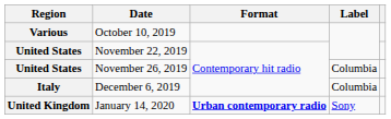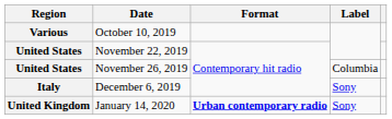 <table class="wikitable plainrowheaders">
 <tr>
 <th scope="col">Region</th>
 <th scope="col">Date</th>
 <th scope="col">Format</th>
 <th scope="col">Label</th>
 <th scope="col"></th>
 </tr>
 <tr>
 <th scope="row">Various</th>
 <td>October 10, 2019</td>
 <td></td>
 <td rowspan="2"></td>
 <td></td>
 </tr>
 <tr>
 <th scope="row">United States</th>
 <td>November 22, 2019</td>
 <td rowspan="3"><a href='#'>Contemporary hit radio</a></td>
 <td></td>
 </tr>
 <tr>
 <th scope="row">United States</th>
 <td>November 26, 2019</td>
 <td>Columbia</td>
 <td></td>
 </tr>
 <tr>
 <th scope="row">Italy</th>
 <td>December 6, 2019</td>
-<td>Columbia</td>
+<td><a href='#'>Sony</a></td>
 <td></td>
 </tr>
 <tr>
 <th scope="row">United Kingdom</th>
 <td>January 14, 2020</td>
 <td><strong><a href='#'> Urban contemporary radio</a></strong></td>
 <td><a href='#'>Sony</a></td>
 <td></td>
 </tr>
 </table>
